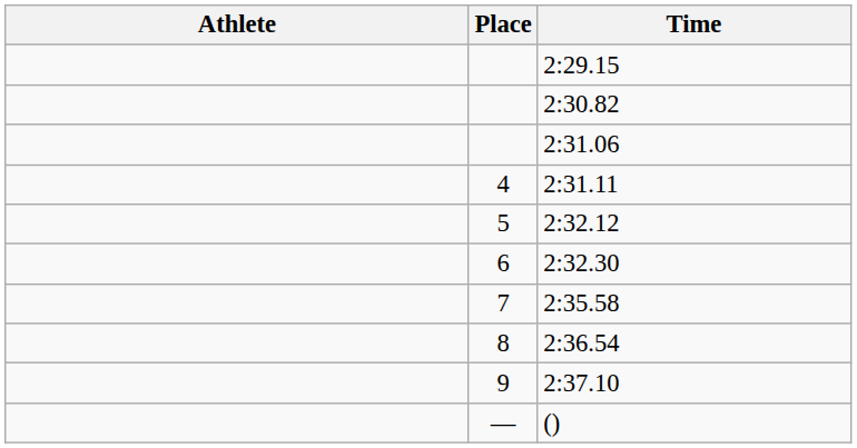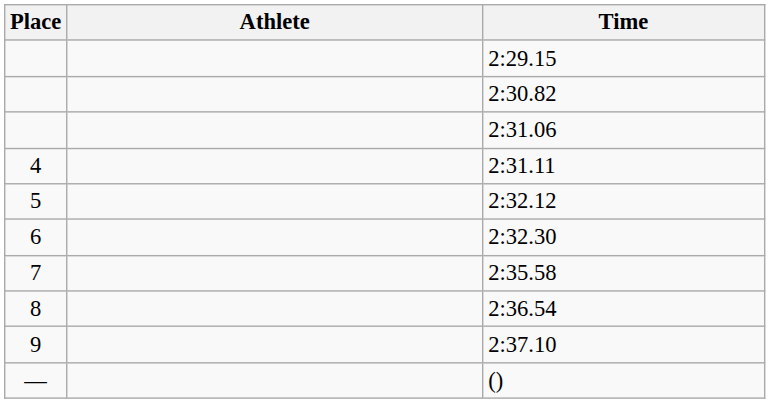 <table class=wikitable>
 <tr>
+<th>Place</th>
 <th style="width:18em">Athlete</th>
-<th>Place</th>
 <th style="width:12em">Time</th>
 </tr>
 <tr>
+<td align=center></td>
 <td></td>
-<td align=center></td>
 <td>2:29.15 <strong></strong> <strong></strong> </td>
 </tr>
 <tr>
+<td align=center></td>
 <td></td>
-<td align=center></td>
 <td>2:30.82 <strong></strong></td>
 </tr>
 <tr>
+<td align=center></td>
 <td></td>
-<td align=center></td>
 <td>2:31.06 <strong></strong></td>
 </tr>
 <tr>
+<td align=center>4</td>
 <td></td>
-<td align=center>4</td>
 <td>2:31.11 </td>
 </tr>
 <tr>
+<td align=center>5</td>
 <td></td>
-<td align=center>5</td>
 <td>2:32.12 <strong></strong></td>
 </tr>
 <tr>
+<td align=center>6</td>
 <td></td>
-<td align=center>6</td>
 <td>2:32.30 <strong></strong></td>
 </tr>
 <tr>
+<td align=center>7</td>
 <td></td>
-<td align=center>7</td>
 <td>2:35.58 </td>
 </tr>
 <tr>
+<td align=center>8</td>
 <td></td>
-<td align=center>8</td>
 <td>2:36.54</td>
 </tr>
 <tr>
+<td align=center>9</td>
 <td></td>
-<td align=center>9</td>
 <td>2:37.10</td>
 </tr>
 <tr>
+<td align=center data-sort-value=10>—</td>
 <td></td>
-<td align=center data-sort-value=10>—</td>
 <td> ()</td>
 </tr>
 </table>
